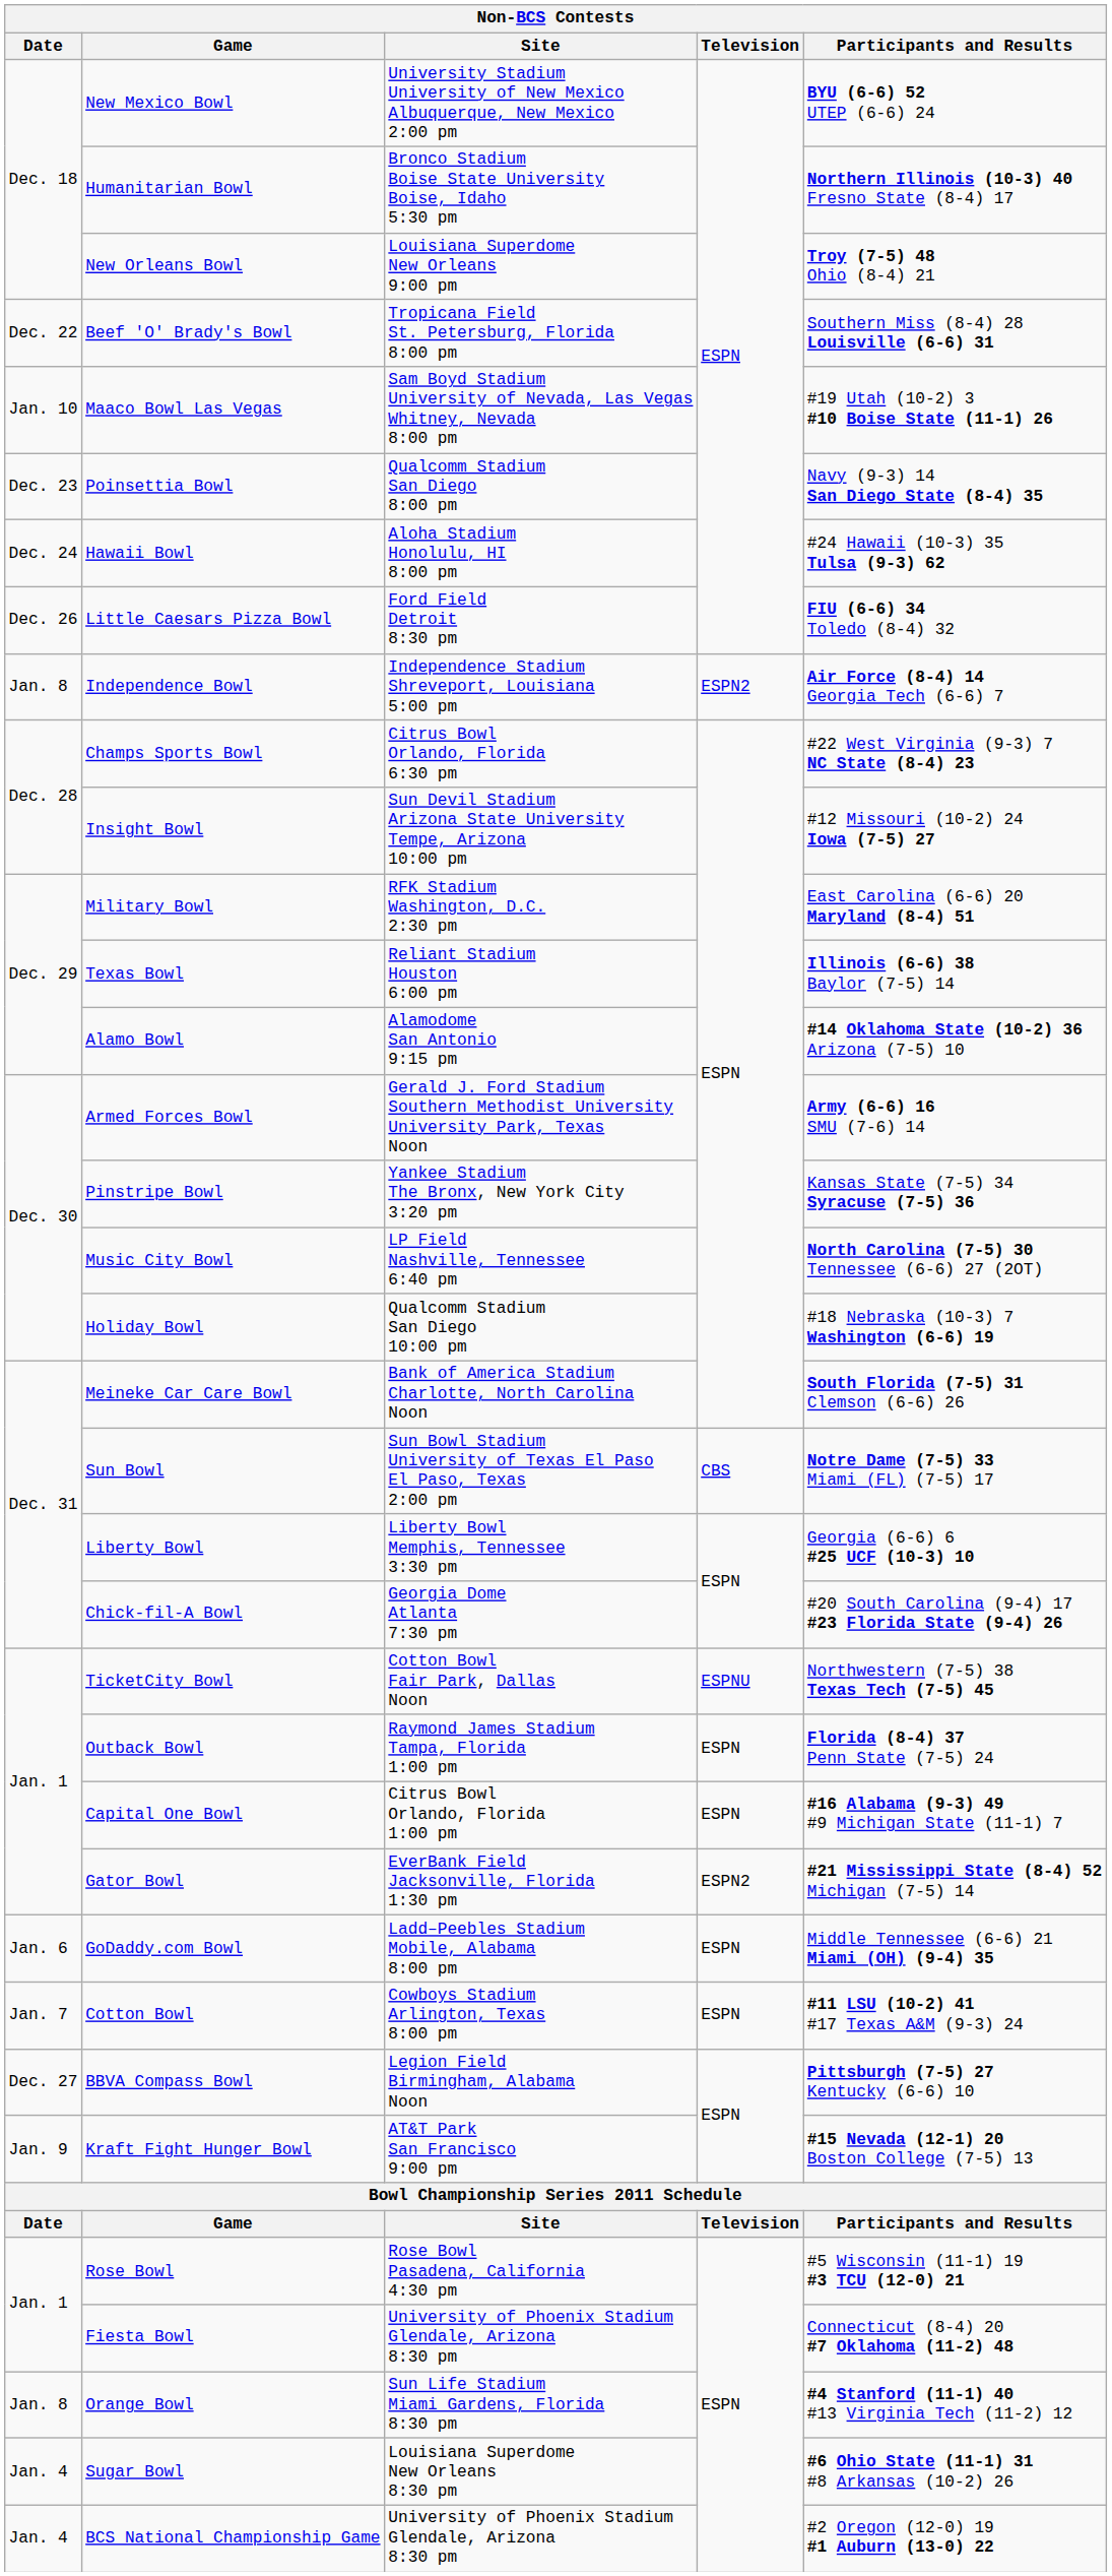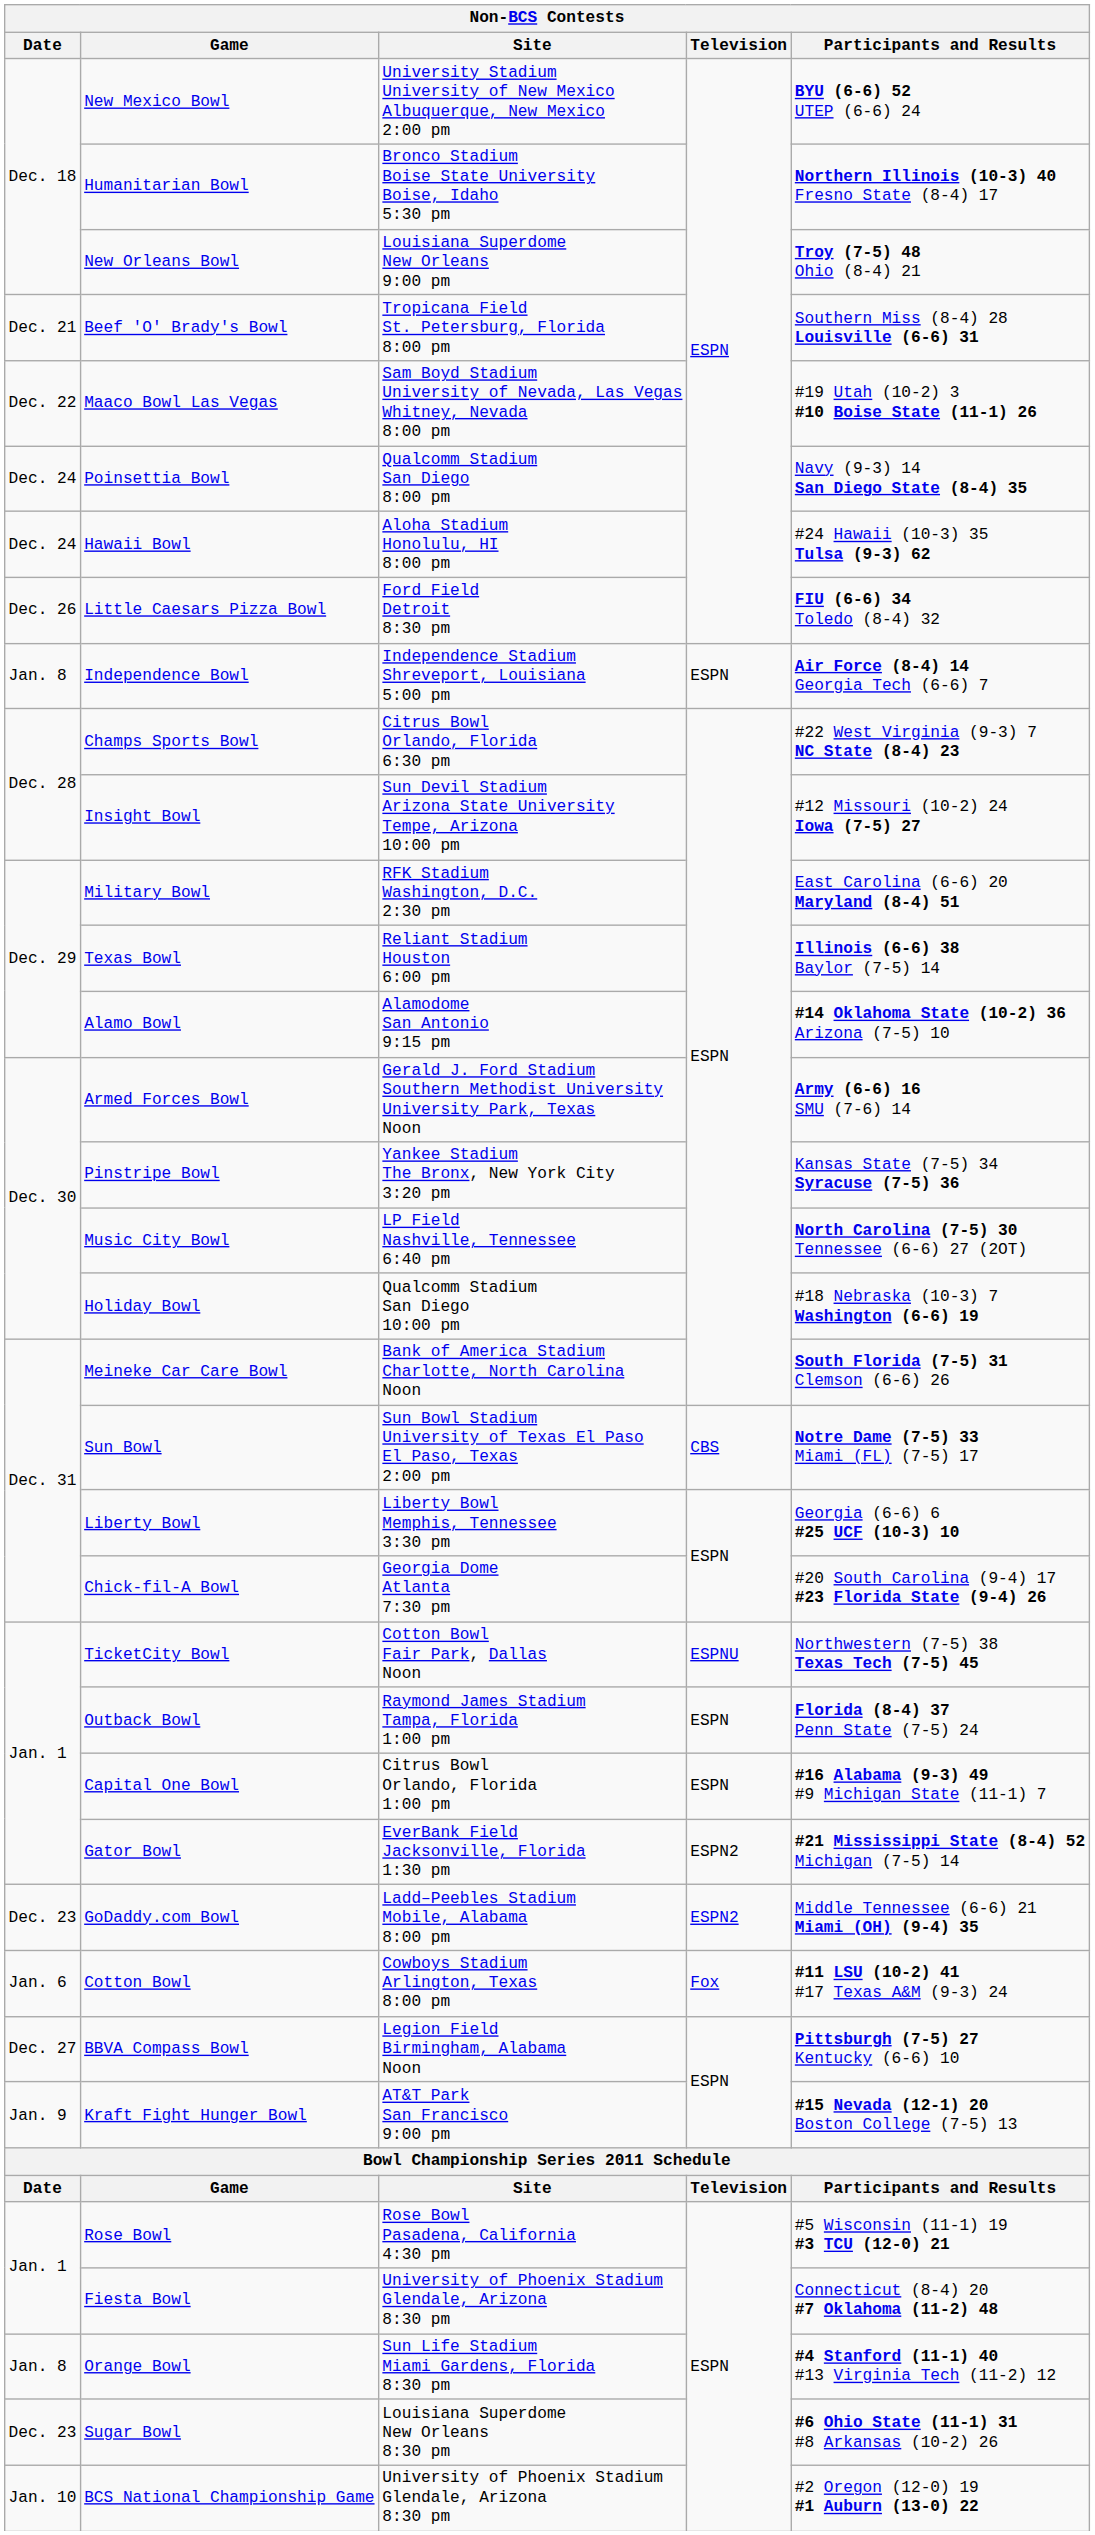 <table class="wikitable" style="font-size:90%;">
 <tr>
 <th colspan="9">Non-<a href='#'>BCS</a> Contests</th>
 </tr>
 <tr>
 <th>Date</th>
 <th>Game</th>
 <th>Site</th>
 <th>Television</th>
 <th>Participants and Results</th>
 </tr>
 <tr>
 <td rowspan="3">Dec. 18</td>
 <td><a href='#'>New Mexico Bowl</a></td>
 <td><a href='#'>University Stadium</a><br><a href='#'>University of New Mexico</a><br><a href='#'>Albuquerque, New Mexico</a><br>2:00 pm</td>
 <td rowspan=8><a href='#'>ESPN</a></td>
 <td colspan="3"><strong><a href='#'>BYU</a> (6-6) 52</strong><br><a href='#'>UTEP</a> (6-6) 24</td>
 </tr>
 <tr>
 <td><a href='#'>Humanitarian Bowl</a></td>
 <td><a href='#'>Bronco Stadium</a><br><a href='#'>Boise State University</a><br><a href='#'>Boise, Idaho</a><br>5:30 pm</td>
 <td colspan=3><strong><a href='#'>Northern Illinois</a> (10-3) 40</strong><br><a href='#'>Fresno State</a> (8-4) 17</td>
 </tr>
 <tr>
 <td><a href='#'>New Orleans Bowl</a></td>
 <td><a href='#'>Louisiana Superdome</a><br><a href='#'>New Orleans</a><br>9:00 pm</td>
 <td colspan=3><strong><a href='#'>Troy</a> (7-5) 48</strong><br><a href='#'>Ohio</a> (8-4) 21</td>
 </tr>
 <tr>
-<td>Dec. 22</td>
+<td>Dec. 21</td>
 <td><a href='#'>Beef 'O' Brady's Bowl</a></td>
 <td><a href='#'>Tropicana Field</a><br><a href='#'>St. Petersburg, Florida</a><br>8:00 pm</td>
 <td colspan=3><a href='#'>Southern Miss</a> (8-4) 28 <br><strong><a href='#'>Louisville</a> (6-6) 31</strong></td>
 </tr>
 <tr>
-<td>Jan. 10</td>
+<td>Dec. 22</td>
 <td><a href='#'>Maaco Bowl Las Vegas</a></td>
 <td><a href='#'>Sam Boyd Stadium</a><br><a href='#'>University of Nevada, Las Vegas</a><br><a href='#'>Whitney, Nevada</a><br>8:00 pm</td>
 <td colspan=3>#19 <a href='#'>Utah</a> (10-2) 3 <br><strong>#10 <a href='#'>Boise State</a> (11-1) 26</strong></td>
 </tr>
 <tr>
-<td>Dec. 23</td>
+<td>Dec. 24</td>
 <td><a href='#'>Poinsettia Bowl</a></td>
 <td><a href='#'>Qualcomm Stadium</a><br><a href='#'>San Diego</a><br>8:00 pm</td>
 <td colspan=3><a href='#'>Navy</a> (9-3) 14<br><strong><a href='#'>San Diego State</a> (8-4) 35</strong></td>
 </tr>
 <tr>
 <td>Dec. 24</td>
 <td><a href='#'>Hawaii Bowl</a></td>
 <td><a href='#'>Aloha Stadium</a><br><a href='#'>Honolulu, HI</a><br>8:00 pm</td>
 <td colspan=3>#24 <a href='#'>Hawaii</a> (10-3) 35 <br><strong><a href='#'>Tulsa</a> (9-3) 62</strong></td>
 </tr>
 <tr>
 <td>Dec. 26</td>
 <td><a href='#'>Little Caesars Pizza Bowl</a></td>
 <td><a href='#'>Ford Field</a><br><a href='#'>Detroit</a><br>8:30 pm</td>
 <td colspan=3><strong><a href='#'>FIU</a> (6-6) 34</strong><br><a href='#'>Toledo</a> (8-4) 32</td>
 </tr>
 <tr>
 <td>Jan. 8</td>
 <td><a href='#'>Independence Bowl</a></td>
 <td><a href='#'>Independence Stadium</a><br><a href='#'>Shreveport, Louisiana</a><br>5:00 pm</td>
-<td><a href='#'>ESPN2</a></td>
+<td>ESPN</td>
 <td colspan=3><strong><a href='#'>Air Force</a> (8-4) 14</strong><br><a href='#'>Georgia Tech</a> (6-6) 7</td>
 </tr>
 <tr>
 <td rowspan=2>Dec. 28</td>
 <td><a href='#'>Champs Sports Bowl</a></td>
 <td><a href='#'>Citrus Bowl</a><br><a href='#'>Orlando, Florida</a><br>6:30 pm</td>
 <td rowspan=10>ESPN</td>
 <td colspan=3>#22 <a href='#'>West Virginia</a> (9-3) 7<br><strong><a href='#'>NC State</a> (8-4) 23</strong></td>
 </tr>
 <tr>
 <td><a href='#'>Insight Bowl</a></td>
 <td><a href='#'>Sun Devil Stadium</a><br><a href='#'>Arizona State University</a><br><a href='#'>Tempe, Arizona</a><br>10:00 pm</td>
 <td colspan=3>#12 <a href='#'>Missouri</a> (10-2) 24<br><strong><a href='#'>Iowa</a> (7-5) 27</strong></td>
 </tr>
 <tr>
 <td rowspan=3>Dec. 29</td>
 <td><a href='#'>Military Bowl</a></td>
 <td><a href='#'>RFK Stadium</a><br><a href='#'>Washington, D.C.</a><br>2:30 pm</td>
 <td colspan=3><a href='#'>East Carolina</a> (6-6) 20<br><strong><a href='#'>Maryland</a> (8-4) 51</strong></td>
 </tr>
 <tr>
 <td><a href='#'>Texas Bowl</a></td>
 <td><a href='#'>Reliant Stadium</a><br><a href='#'>Houston</a><br>6:00 pm</td>
 <td colspan=3><strong><a href='#'>Illinois</a> (6-6) 38</strong><br><a href='#'>Baylor</a> (7-5) 14</td>
 </tr>
 <tr>
 <td><a href='#'>Alamo Bowl</a></td>
 <td><a href='#'>Alamodome</a><br><a href='#'>San Antonio</a><br>9:15 pm</td>
 <td colspan=3><strong>#14 <a href='#'>Oklahoma State</a> (10-2) 36</strong><br><a href='#'>Arizona</a> (7-5) 10</td>
 </tr>
 <tr>
 <td rowspan=4>Dec. 30</td>
 <td><a href='#'>Armed Forces Bowl</a></td>
 <td><a href='#'>Gerald J. Ford Stadium</a><br><a href='#'>Southern Methodist University</a><br><a href='#'>University Park, Texas</a><br>Noon</td>
 <td colspan=3><strong><a href='#'>Army</a> (6-6) 16</strong><br><a href='#'>SMU</a> (7-6) 14</td>
 </tr>
 <tr>
 <td><a href='#'>Pinstripe Bowl</a></td>
 <td><a href='#'>Yankee Stadium</a><br><a href='#'>The Bronx</a>, New York City<br>3:20 pm</td>
 <td colspan=3><a href='#'>Kansas State</a> (7-5) 34<br> <strong><a href='#'>Syracuse</a> (7-5) 36</strong></td>
 </tr>
 <tr>
 <td><a href='#'>Music City Bowl</a></td>
 <td><a href='#'>LP Field</a><br><a href='#'>Nashville, Tennessee</a><br>6:40 pm</td>
 <td colspan=3><strong><a href='#'>North Carolina</a> (7-5) 30</strong><br> <a href='#'>Tennessee</a> (6-6) 27 (2OT)</td>
 </tr>
 <tr>
 <td><a href='#'>Holiday Bowl</a></td>
 <td>Qualcomm Stadium<br>San Diego<br>10:00 pm</td>
 <td colspan=3>#18 <a href='#'>Nebraska</a> (10-3) 7<br> <strong><a href='#'>Washington</a> (6-6) 19</strong></td>
 </tr>
 <tr>
 <td rowspan="4">Dec. 31</td>
 <td><a href='#'>Meineke Car Care Bowl</a></td>
 <td><a href='#'>Bank of America Stadium</a><br><a href='#'>Charlotte, North Carolina</a><br>Noon</td>
 <td colspan=3><strong><a href='#'>South Florida</a> (7-5) 31</strong> <br> <a href='#'>Clemson</a> (6-6) 26</td>
 </tr>
 <tr>
 <td><a href='#'>Sun Bowl</a></td>
 <td><a href='#'>Sun Bowl Stadium</a><br><a href='#'>University of Texas El Paso</a><br><a href='#'>El Paso, Texas</a><br>2:00 pm</td>
 <td><a href='#'>CBS</a></td>
 <td colspan=3><strong><a href='#'>Notre Dame</a> (7-5) 33</strong><br> <a href='#'>Miami (FL)</a> (7-5) 17</td>
 </tr>
 <tr>
 <td><a href='#'>Liberty Bowl</a></td>
 <td><a href='#'>Liberty Bowl</a><br><a href='#'>Memphis, Tennessee</a><br>3:30 pm</td>
 <td rowspan=2>ESPN</td>
 <td colspan=3><a href='#'>Georgia</a> (6-6) 6 <br><strong> #25 <a href='#'>UCF</a> (10-3) 10</strong></td>
 </tr>
 <tr>
 <td><a href='#'>Chick-fil-A Bowl</a></td>
 <td><a href='#'>Georgia Dome</a><br><a href='#'>Atlanta</a><br>7:30 pm</td>
 <td colspan=3>#20 <a href='#'>South Carolina</a> (9-4) 17 <br> <strong>#23 <a href='#'>Florida State</a> (9-4) 26</strong></td>
 </tr>
 <tr>
 <td rowspan="4">Jan. 1</td>
 <td><a href='#'>TicketCity Bowl</a></td>
 <td><a href='#'>Cotton Bowl</a><br><a href='#'>Fair Park</a>, <a href='#'>Dallas</a><br>Noon</td>
 <td><a href='#'>ESPNU</a></td>
 <td colspan=3><a href='#'>Northwestern</a> (7-5) 38 <br> <strong><a href='#'>Texas Tech</a> (7-5) 45</strong></td>
 </tr>
 <tr>
 <td><a href='#'>Outback Bowl</a></td>
 <td><a href='#'>Raymond James Stadium</a><br><a href='#'>Tampa, Florida</a><br>1:00 pm</td>
 <td>ESPN</td>
 <td colspan=3><strong><a href='#'>Florida</a> (8-4) 37</strong> <br> <a href='#'>Penn State</a> (7-5) 24</td>
 </tr>
 <tr>
 <td><a href='#'>Capital One Bowl</a></td>
 <td>Citrus Bowl<br>Orlando, Florida<br>1:00 pm</td>
 <td>ESPN</td>
 <td colspan=3><strong>#16 <a href='#'>Alabama</a> (9-3) 49</strong> <br> #9 <a href='#'>Michigan State</a> (11-1) 7</td>
 </tr>
 <tr>
 <td><a href='#'>Gator Bowl</a></td>
 <td><a href='#'>EverBank Field</a><br><a href='#'>Jacksonville, Florida</a><br>1:30 pm</td>
 <td>ESPN2</td>
 <td colspan=3><strong>#21 <a href='#'>Mississippi State</a> (8-4) 52</strong><br> <a href='#'>Michigan</a> (7-5) 14</td>
 </tr>
 <tr>
-<td>Jan. 6</td>
+<td>Dec. 23</td>
 <td><a href='#'>GoDaddy.com Bowl</a></td>
 <td><a href='#'>Ladd–Peebles Stadium</a><br><a href='#'>Mobile, Alabama</a><br>8:00 pm</td>
-<td>ESPN</td>
+<td><a href='#'>ESPN2</a></td>
 <td colspan=3><a href='#'>Middle Tennessee</a> (6-6) 21<br> <strong><a href='#'>Miami (OH)</a> (9-4) 35</strong></td>
 </tr>
 <tr>
-<td>Jan. 7</td>
+<td>Jan. 6</td>
 <td><a href='#'>Cotton Bowl</a></td>
 <td><a href='#'>Cowboys Stadium</a><br><a href='#'>Arlington, Texas</a><br>8:00 pm</td>
-<td>ESPN</td>
+<td><a href='#'>Fox</a></td>
 <td colspan=3><strong>#11 <a href='#'>LSU</a> (10-2) 41</strong><br>#17 <a href='#'>Texas A&M</a> (9-3) 24</td>
 </tr>
 <tr>
 <td>Dec. 27</td>
 <td><a href='#'>BBVA Compass Bowl</a></td>
 <td><a href='#'>Legion Field</a><br><a href='#'>Birmingham, Alabama</a><br>Noon</td>
 <td rowspan=2>ESPN</td>
 <td =3><strong><a href='#'>Pittsburgh</a> (7-5) 27</strong> <br> <a href='#'>Kentucky</a> (6-6) 10</td>
 </tr>
 <tr>
 <td>Jan. 9</td>
 <td><a href='#'>Kraft Fight Hunger Bowl</a></td>
 <td><a href='#'>AT&T Park</a><br><a href='#'>San Francisco</a><br>9:00 pm</td>
 <td colspan=3><strong>#15 <a href='#'>Nevada</a> (12-1) 20</strong><br><a href='#'>Boston College</a> (7-5) 13</td>
 </tr>
 <tr>
 <th colspan="9">Bowl Championship Series 2011 Schedule</th>
 </tr>
 <tr>
 <th>Date</th>
 <th>Game</th>
 <th>Site</th>
 <th>Television</th>
 <th>Participants and Results</th>
 </tr>
 <tr>
 <td rowspan="2">Jan. 1</td>
 <td><a href='#'>Rose Bowl</a></td>
 <td><a href='#'>Rose Bowl</a><br><a href='#'>Pasadena, California</a><br>4:30 pm</td>
 <td rowspan=5>ESPN</td>
 <td colspan=3>#5 <a href='#'>Wisconsin</a> (11-1) 19 <br> <strong>#3 <a href='#'>TCU</a> (12-0) 21</strong></td>
 </tr>
 <tr>
 <td><a href='#'>Fiesta Bowl</a></td>
 <td><a href='#'>University of Phoenix Stadium</a><br><a href='#'>Glendale, Arizona</a><br>8:30 pm</td>
 <td colspan=3><a href='#'>Connecticut</a> (8-4) 20 <br> <strong>#7 <a href='#'>Oklahoma</a> (11-2) 48</strong></td>
 </tr>
 <tr>
 <td>Jan. 8</td>
 <td><a href='#'>Orange Bowl</a></td>
 <td><a href='#'>Sun Life Stadium</a><br><a href='#'>Miami Gardens, Florida</a><br>8:30 pm</td>
 <td colspan=3><strong>#4 <a href='#'>Stanford</a> (11-1) 40</strong><br> #13 <a href='#'>Virginia Tech</a> (11-2) 12</td>
 </tr>
 <tr>
-<td>Jan. 4</td>
+<td>Dec. 23</td>
 <td><a href='#'>Sugar Bowl</a></td>
 <td>Louisiana Superdome<br>New Orleans<br>8:30 pm</td>
 <td colspan=3><strong>#6 <a href='#'>Ohio State</a> (11-1) 31</strong> <br>#8 <a href='#'>Arkansas</a> (10-2) 26</td>
 </tr>
 <tr>
-<td>Jan. 4</td>
+<td>Jan. 10</td>
 <td><a href='#'>BCS National Championship Game</a></td>
 <td>University of Phoenix Stadium<br>Glendale, Arizona<br>8:30 pm</td>
 <td colspan=3>#2 <a href='#'>Oregon</a> (12-0) 19 <br> <strong>#1 <a href='#'>Auburn</a> (13-0) 22</strong></td>
 </tr>
 </table>
